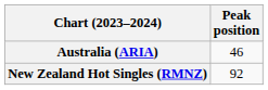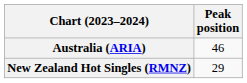 <table class="wikitable sortable plainrowheaders" style="text-align:center">
 <tr>
 <th scope="col">Chart (2023–2024)</th>
 <th scope="col">Peak<br>position</th>
 </tr>
 <tr>
 <th scope="row">Australia (<a href='#'>ARIA</a>)</th>
 <td>46</td>
 </tr>
 <tr>
 <th scope="row">New Zealand Hot Singles (<a href='#'>RMNZ</a>)</th>
-<td>92</td>
+<td>29</td>
 </tr>
 </table>
